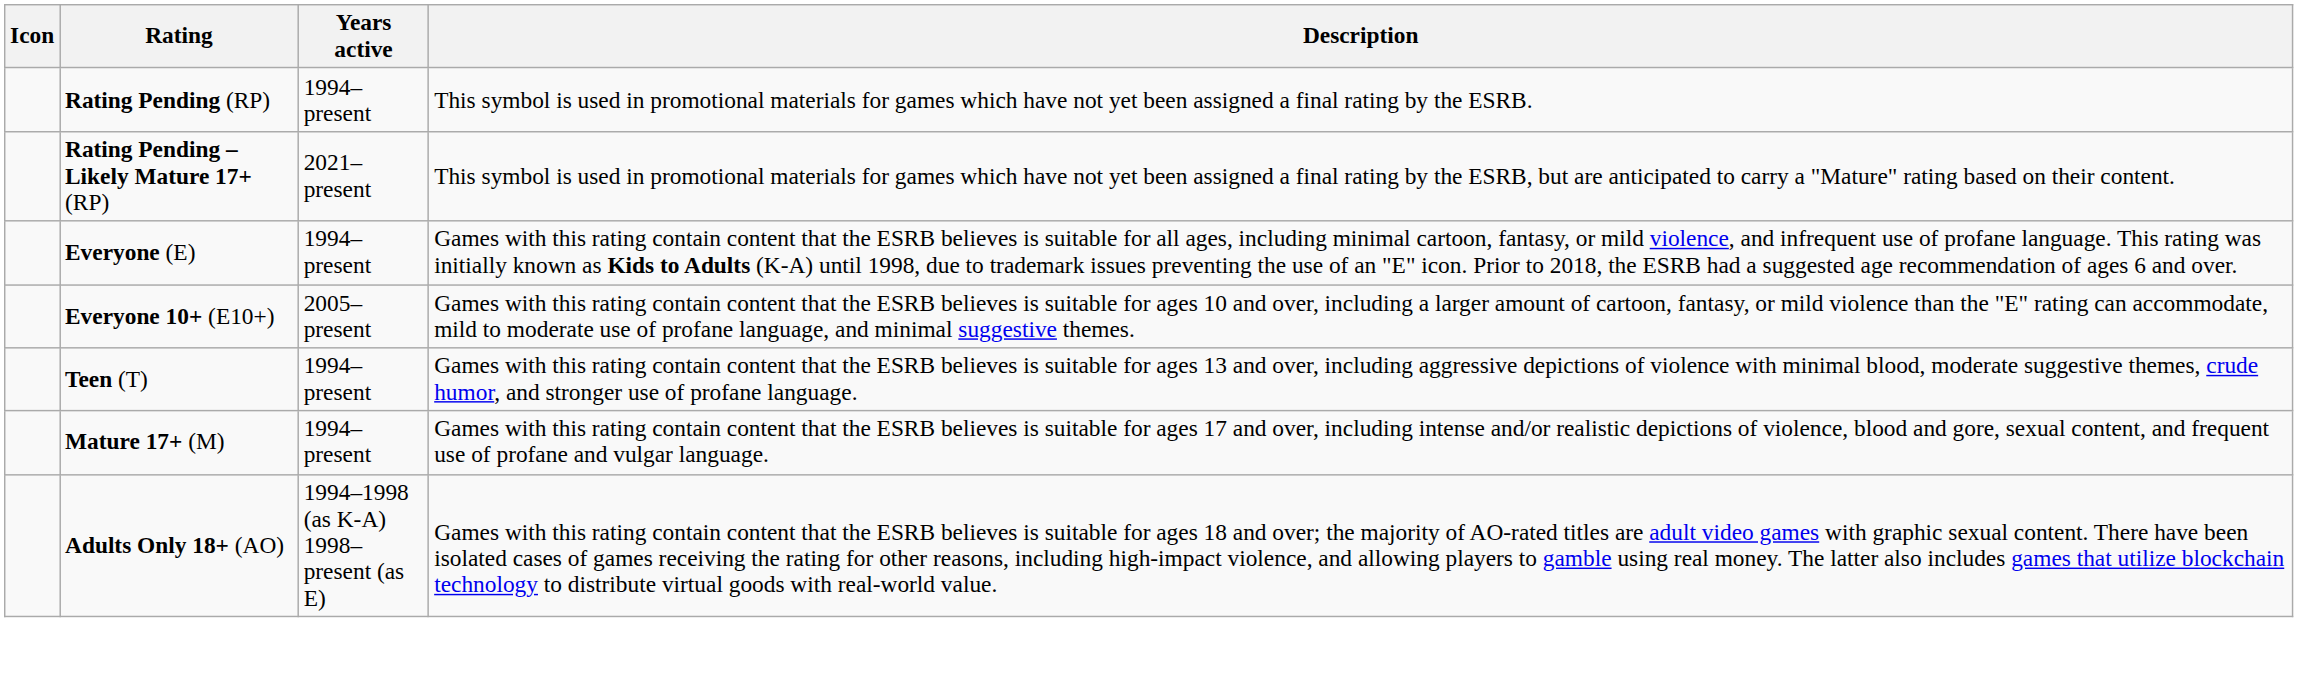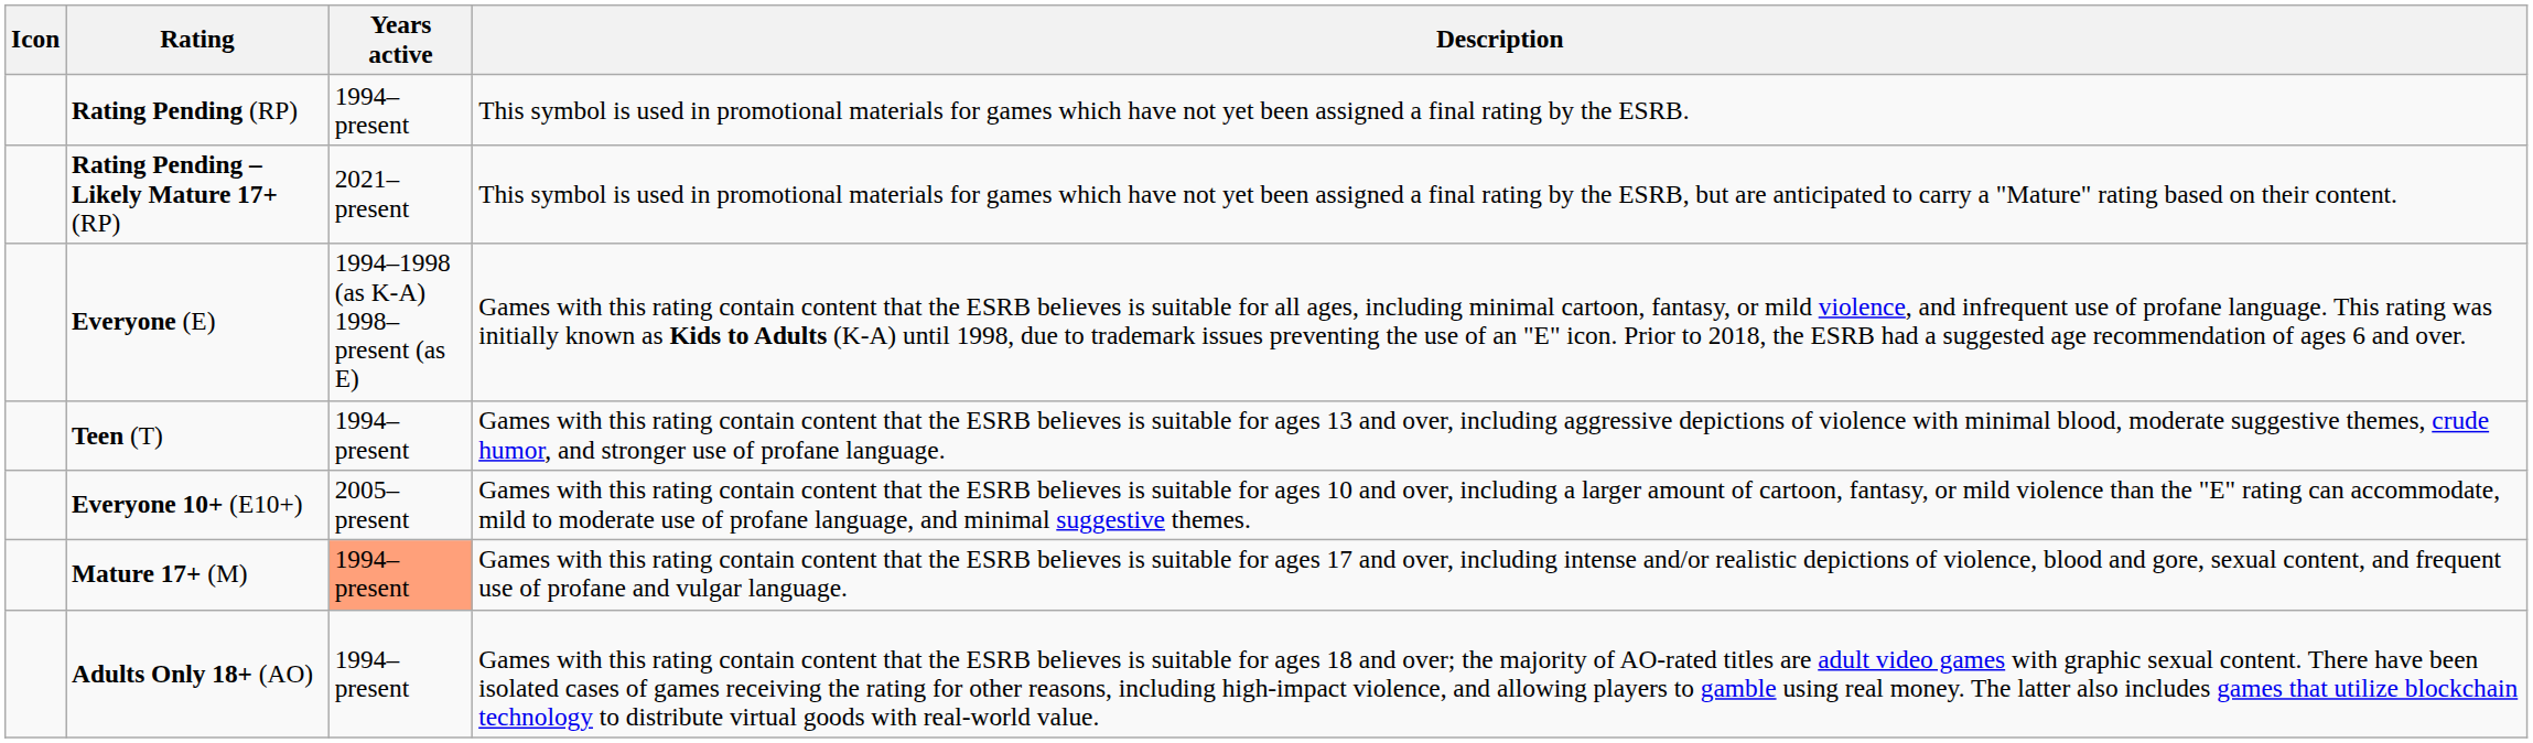 <table class="wikitable">
 <tr>
 <th>Icon</th>
 <th>Rating</th>
 <th>Years active</th>
 <th>Description</th>
 </tr>
 <tr>
 <td></td>
 <td><strong>Rating Pending</strong> (RP)</td>
 <td>1994–present</td>
 <td>This symbol is used in promotional materials for games which have not yet been assigned a final rating by the ESRB.</td>
 </tr>
 <tr>
 <td></td>
 <td><strong>Rating Pending – Likely Mature 17+</strong> (RP)</td>
 <td>2021–present</td>
 <td>This symbol is used in promotional materials for games which have not yet been assigned a final rating by the ESRB, but are anticipated to carry a "Mature" rating based on their content.</td>
 </tr>
 <tr>
 <td></td>
 <td><strong>Everyone</strong> (E)</td>
+<td>1994–1998 (as K-A)<br>1998–present (as E)</td>
+<td>Games with this rating contain content that the ESRB believes is suitable for all ages, including minimal cartoon, fantasy, or mild <a href='#'>violence</a>, and infrequent use of profane language. This rating was initially known as <strong>Kids to Adults</strong> (K-A) until 1998, due to trademark issues preventing the use of an "E" icon. Prior to 2018, the ESRB had a suggested age recommendation of ages 6 and over.</td>
+</tr>
+<tr>
+<td></td>
+<td><strong>Teen</strong> (T)</td>
 <td>1994–present</td>
-<td>Games with this rating contain content that the ESRB believes is suitable for all ages, including minimal cartoon, fantasy, or mild <a href='#'>violence</a>, and infrequent use of profane language. This rating was initially known as <strong>Kids to Adults</strong> (K-A) until 1998, due to trademark issues preventing the use of an "E" icon. Prior to 2018, the ESRB had a suggested age recommendation of ages 6 and over.</td>
+<td>Games with this rating contain content that the ESRB believes is suitable for ages 13 and over, including aggressive depictions of violence with minimal blood, moderate suggestive themes, <a href='#'>crude humor</a>, and stronger use of profane language.</td>
 </tr>
 <tr>
 <td></td>
 <td><strong>Everyone 10+</strong> (E10+)</td>
 <td>2005–present</td>
 <td>Games with this rating contain content that the ESRB believes is suitable for ages 10 and over, including a larger amount of cartoon, fantasy, or mild violence than the "E" rating can accommodate, mild to moderate use of profane language, and minimal <a href='#'>suggestive</a> themes.</td>
 </tr>
 <tr>
 <td></td>
-<td><strong>Teen</strong> (T)</td>
-<td>1994–present</td>
-<td>Games with this rating contain content that the ESRB believes is suitable for ages 13 and over, including aggressive depictions of violence with minimal blood, moderate suggestive themes, <a href='#'>crude humor</a>, and stronger use of profane language.</td>
-</tr>
-<tr>
-<td></td>
 <td><strong>Mature 17+</strong> (M)</td>
-<td>1994–present</td>
+<td style="background: lightsalmon;">1994–present</td>
 <td>Games with this rating contain content that the ESRB believes is suitable for ages 17 and over, including intense and/or realistic depictions of violence, blood and gore, sexual content, and frequent use of profane and vulgar language.</td>
 </tr>
 <tr>
 <td></td>
 <td><strong>Adults Only 18+</strong> (AO)</td>
-<td>1994–1998 (as K-A)<br>1998–present (as E)</td>
+<td>1994–present</td>
 <td><br>Games with this rating contain content that the ESRB believes is suitable for ages 18 and over; the majority of AO-rated titles are <a href='#'>adult video games</a> with graphic sexual content. There have been isolated cases of games receiving the rating for other reasons, including high-impact violence, and allowing players to <a href='#'>gamble</a> using real money. The latter also includes <a href='#'>games that utilize blockchain technology</a> to distribute virtual goods with real-world value.</td>
 </tr>
 </table>
